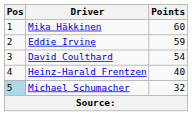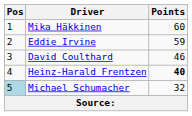 <table class="wikitable" style="font-size: 95%;">
 <tr>
 <th>Pos</th>
 <th>Driver</th>
 <th>Points</th>
 </tr>
 <tr>
 <td>1</td>
 <td> <a href='#'>Mika Häkkinen</a></td>
 <td align="right">60</td>
 </tr>
 <tr>
 <td>2</td>
 <td> <a href='#'>Eddie Irvine</a></td>
 <td align="right">59</td>
 </tr>
 <tr>
 <td>3</td>
 <td> <a href='#'>David Coulthard</a></td>
-<td align="right">54</td>
+<td align="right">46</td>
 </tr>
 <tr>
 <td>4</td>
 <td> <a href='#'>Heinz-Harald Frentzen</a></td>
-<td align="right">40</td>
+<td align="right"><strong>40</strong></td>
 </tr>
 <tr>
 <td style="background: lightblue;">5</td>
 <td> <a href='#'>Michael Schumacher</a></td>
 <td align="right">32</td>
 </tr>
 <tr>
 <th colspan=4>Source:</th>
 </tr>
 </table>
